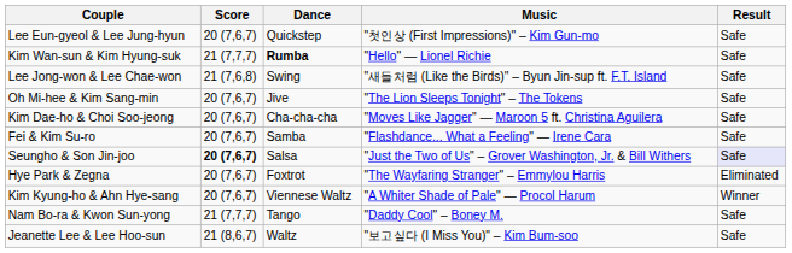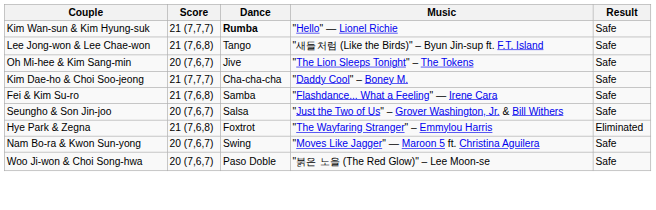 <table class="wikitable" style="width:80%;">
 <tr>
 <th>Couple</th>
 <th>Score</th>
 <th>Dance</th>
 <th>Music</th>
 <th>Result</th>
-</tr>
-<tr>
-<td>Lee Eun-gyeol & Lee Jung-hyun</td>
-<td>20 (7,6,7)</td>
-<td>Quickstep</td>
-<td>"첫인상 (First Impressions)" – <a href='#'>Kim Gun-mo</a></td>
-<td>Safe</td>
 </tr>
 <tr>
 <td>Kim Wan-sun & Kim Hyung-suk</td>
 <td>21 (7,7,7)</td>
 <td><strong>Rumba</strong></td>
 <td>"<a href='#'>Hello</a>" — <a href='#'>Lionel Richie</a></td>
 <td>Safe</td>
 </tr>
 <tr>
 <td>Lee Jong-won & Lee Chae-won</td>
 <td>21 (7,6,8)</td>
-<td>Swing</td>
+<td>Tango</td>
 <td>"새들처럼 (Like the Birds)" – Byun Jin-sup ft. <a href='#'>F.T. Island</a></td>
 <td>Safe</td>
 </tr>
 <tr>
 <td>Oh Mi-hee & Kim Sang-min</td>
 <td>20 (7,6,7)</td>
 <td>Jive</td>
 <td>"<a href='#'>The Lion Sleeps Tonight</a>" – <a href='#'>The Tokens</a></td>
 <td>Safe</td>
 </tr>
 <tr>
 <td>Kim Dae-ho & Choi Soo-jeong</td>
-<td>20 (7,6,7)</td>
+<td>21 (7,7,7)</td>
 <td>Cha-cha-cha</td>
-<td>"<a href='#'>Moves Like Jagger</a>" — <a href='#'>Maroon 5</a> ft. <a href='#'>Christina Aguilera</a></td>
+<td>"<a href='#'>Daddy Cool</a>" – <a href='#'>Boney M.</a></td>
 <td>Safe</td>
 </tr>
 <tr>
 <td>Fei & Kim Su-ro</td>
-<td>20 (7,6,7)</td>
+<td>21 (7,6,8)</td>
 <td>Samba</td>
 <td>"<a href='#'>Flashdance... What a Feeling</a>" — <a href='#'>Irene Cara</a></td>
 <td>Safe</td>
 </tr>
 <tr>
 <td>Seungho & Son Jin-joo</td>
-<td><strong>20 (7,6,7)</strong></td>
+<td>20 (7,6,7)</td>
 <td>Salsa</td>
 <td>"<a href='#'>Just the Two of Us</a>" – <a href='#'>Grover Washington, Jr.</a> & <a href='#'>Bill Withers</a></td>
-<td style="background: lavender;">Safe</td>
+<td>Safe</td>
 </tr>
 <tr>
 <td>Hye Park & Zegna</td>
-<td>20 (7,6,7)</td>
+<td>21 (7,6,8)</td>
 <td>Foxtrot</td>
 <td>"<a href='#'>The Wayfaring Stranger</a>" – <a href='#'>Emmylou Harris</a></td>
 <td>Eliminated</td>
 </tr>
 <tr>
-<td>Kim Kyung-ho & Ahn Hye-sang</td>
+<td>Nam Bo-ra & Kwon Sun-yong</td>
 <td>20 (7,6,7)</td>
-<td>Viennese Waltz</td>
-<td>"<a href='#'>A Whiter Shade of Pale</a>" — <a href='#'>Procol Harum</a></td>
-<td>Winner</td>
-</tr>
-<tr>
-<td>Nam Bo-ra & Kwon Sun-yong</td>
-<td>21 (7,7,7)</td>
-<td>Tango</td>
-<td>"<a href='#'>Daddy Cool</a>" – <a href='#'>Boney M.</a></td>
+<td>Swing</td>
+<td>"<a href='#'>Moves Like Jagger</a>" — <a href='#'>Maroon 5</a> ft. <a href='#'>Christina Aguilera</a></td>
 <td>Safe</td>
 </tr>
 <tr>
-<td>Jeanette Lee & Lee Hoo-sun</td>
-<td>21 (8,6,7)</td>
-<td>Waltz</td>
-<td>"보고싶다 (I Miss You)" – <a href='#'>Kim Bum-soo</a></td>
+<td>Woo Ji-won & Choi Song-hwa</td>
+<td>20 (7,6,7)</td>
+<td>Paso Doble</td>
+<td>"붉은 노을 (The Red Glow)" – Lee Moon-se</td>
 <td>Safe</td>
 </tr>
 </table>
